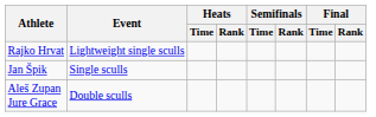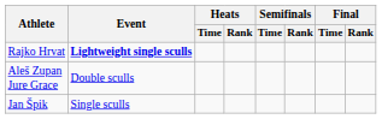 <table class=wikitable style="font-size:90%;">
 <tr>
 <th rowspan=2>Athlete</th>
 <th rowspan=2>Event</th>
 <th colspan=2>Heats</th>
 <th colspan=2>Semifinals</th>
 <th colspan=2>Final</th>
 </tr>
 <tr style="font-size:95%">
 <th>Time</th>
 <th>Rank</th>
 <th>Time</th>
 <th>Rank</th>
 <th>Time</th>
 <th>Rank</th>
 </tr>
 <tr align=center>
 <td align=left><a href='#'>Rajko Hrvat</a></td>
-<td align=left><a href='#'>Lightweight single sculls</a></td>
+<td align=left><strong><a href='#'>Lightweight single sculls</a></strong></td>
+<td></td>
+<td></td>
+<td></td>
+<td></td>
+<td></td>
+<td></td>
+</tr>
+<tr align=center>
+<td align=left><a href='#'>Aleš Zupan</a><br><a href='#'>Jure Grace</a></td>
+<td align=left><a href='#'>Double sculls</a></td>
 <td></td>
 <td></td>
 <td></td>
 <td></td>
 <td></td>
 <td></td>
 </tr>
 <tr align=center>
 <td align=left><a href='#'>Jan Špik</a></td>
 <td align=left><a href='#'>Single sculls</a></td>
 <td></td>
 <td></td>
 <td></td>
 <td></td>
 <td></td>
 <td></td>
 </tr>
-<tr align=center>
-<td align=left><a href='#'>Aleš Zupan</a><br><a href='#'>Jure Grace</a></td>
-<td align=left><a href='#'>Double sculls</a></td>
-<td></td>
-<td></td>
-<td></td>
-<td></td>
-<td></td>
-<td></td>
-</tr>
 </table>
